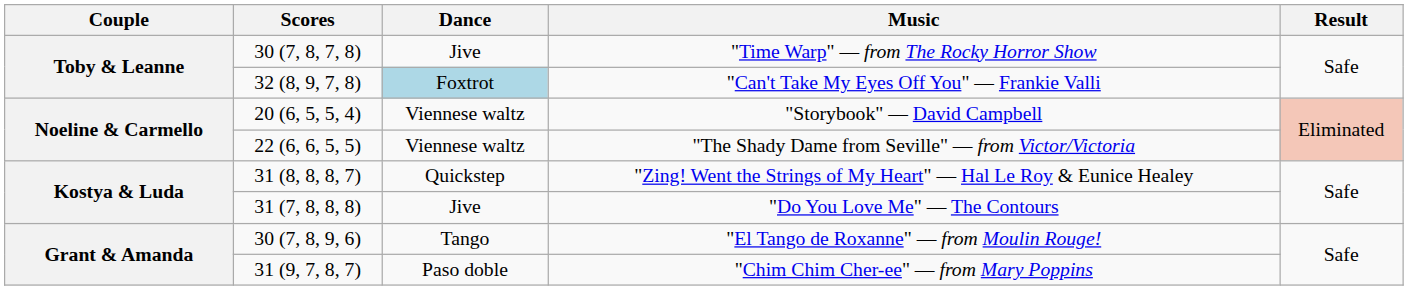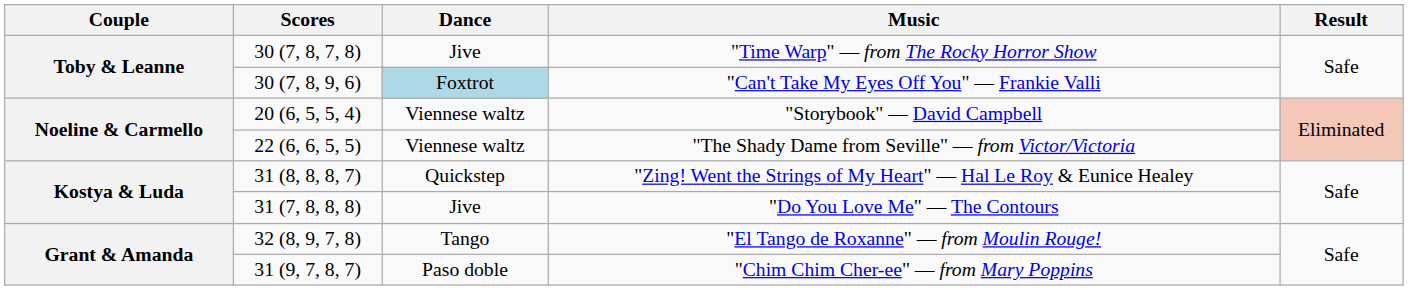 <table class="wikitable sortable" style="text-align:center; width: 90%">
 <tr>
 <th scope="col">Couple</th>
 <th scope="col">Scores</th>
 <th scope="col" class="unsortable">Dance</th>
 <th scope="col" class="unsortable">Music</th>
 <th scope="col" class="unsortable">Result</th>
 </tr>
 <tr>
 <th scope="row" rowspan=2>Toby & Leanne</th>
 <td>30 (7, 8, 7, 8)</td>
 <td>Jive</td>
 <td>"<a href='#'>Time Warp</a>" — <em>from <a href='#'>The Rocky Horror Show</a></em></td>
 <td rowspan=2>Safe</td>
 </tr>
 <tr>
-<td>32 (8, 9, 7, 8)</td>
+<td>30 (7, 8, 9, 6)</td>
 <td style="background: lightblue;">Foxtrot</td>
 <td>"<a href='#'>Can't Take My Eyes Off You</a>" — <a href='#'>Frankie Valli</a></td>
 </tr>
 <tr>
 <th scope="row" rowspan=2>Noeline & Carmello</th>
 <td>20 (6, 5, 5, 4)</td>
 <td>Viennese waltz</td>
 <td>"Storybook" — <a href='#'>David Campbell</a></td>
 <td rowspan=2 bgcolor="f4c7b8">Eliminated</td>
 </tr>
 <tr>
 <td>22 (6, 6, 5, 5)</td>
 <td>Viennese waltz</td>
 <td>"The Shady Dame from Seville" — <em>from <a href='#'>Victor/Victoria</a></em></td>
 </tr>
 <tr>
 <th scope="row" rowspan=2>Kostya & Luda</th>
 <td>31 (8, 8, 8, 7)</td>
 <td>Quickstep</td>
 <td>"<a href='#'>Zing! Went the Strings of My Heart</a>" — <a href='#'>Hal Le Roy</a> & Eunice Healey</td>
 <td rowspan=2>Safe</td>
 </tr>
 <tr>
 <td>31 (7, 8, 8, 8)</td>
 <td>Jive</td>
 <td>"<a href='#'>Do You Love Me</a>" — <a href='#'>The Contours</a></td>
 </tr>
 <tr>
 <th scope="row" rowspan=2>Grant & Amanda</th>
-<td>30 (7, 8, 9, 6)</td>
+<td>32 (8, 9, 7, 8)</td>
 <td>Tango</td>
 <td>"<a href='#'>El Tango de Roxanne</a>" — <em>from <a href='#'>Moulin Rouge!</a></em></td>
 <td rowspan=2>Safe</td>
 </tr>
 <tr>
 <td>31 (9, 7, 8, 7)</td>
 <td>Paso doble</td>
 <td>"<a href='#'>Chim Chim Cher-ee</a>" — <em>from <a href='#'>Mary Poppins</a></em></td>
 </tr>
 </table>
